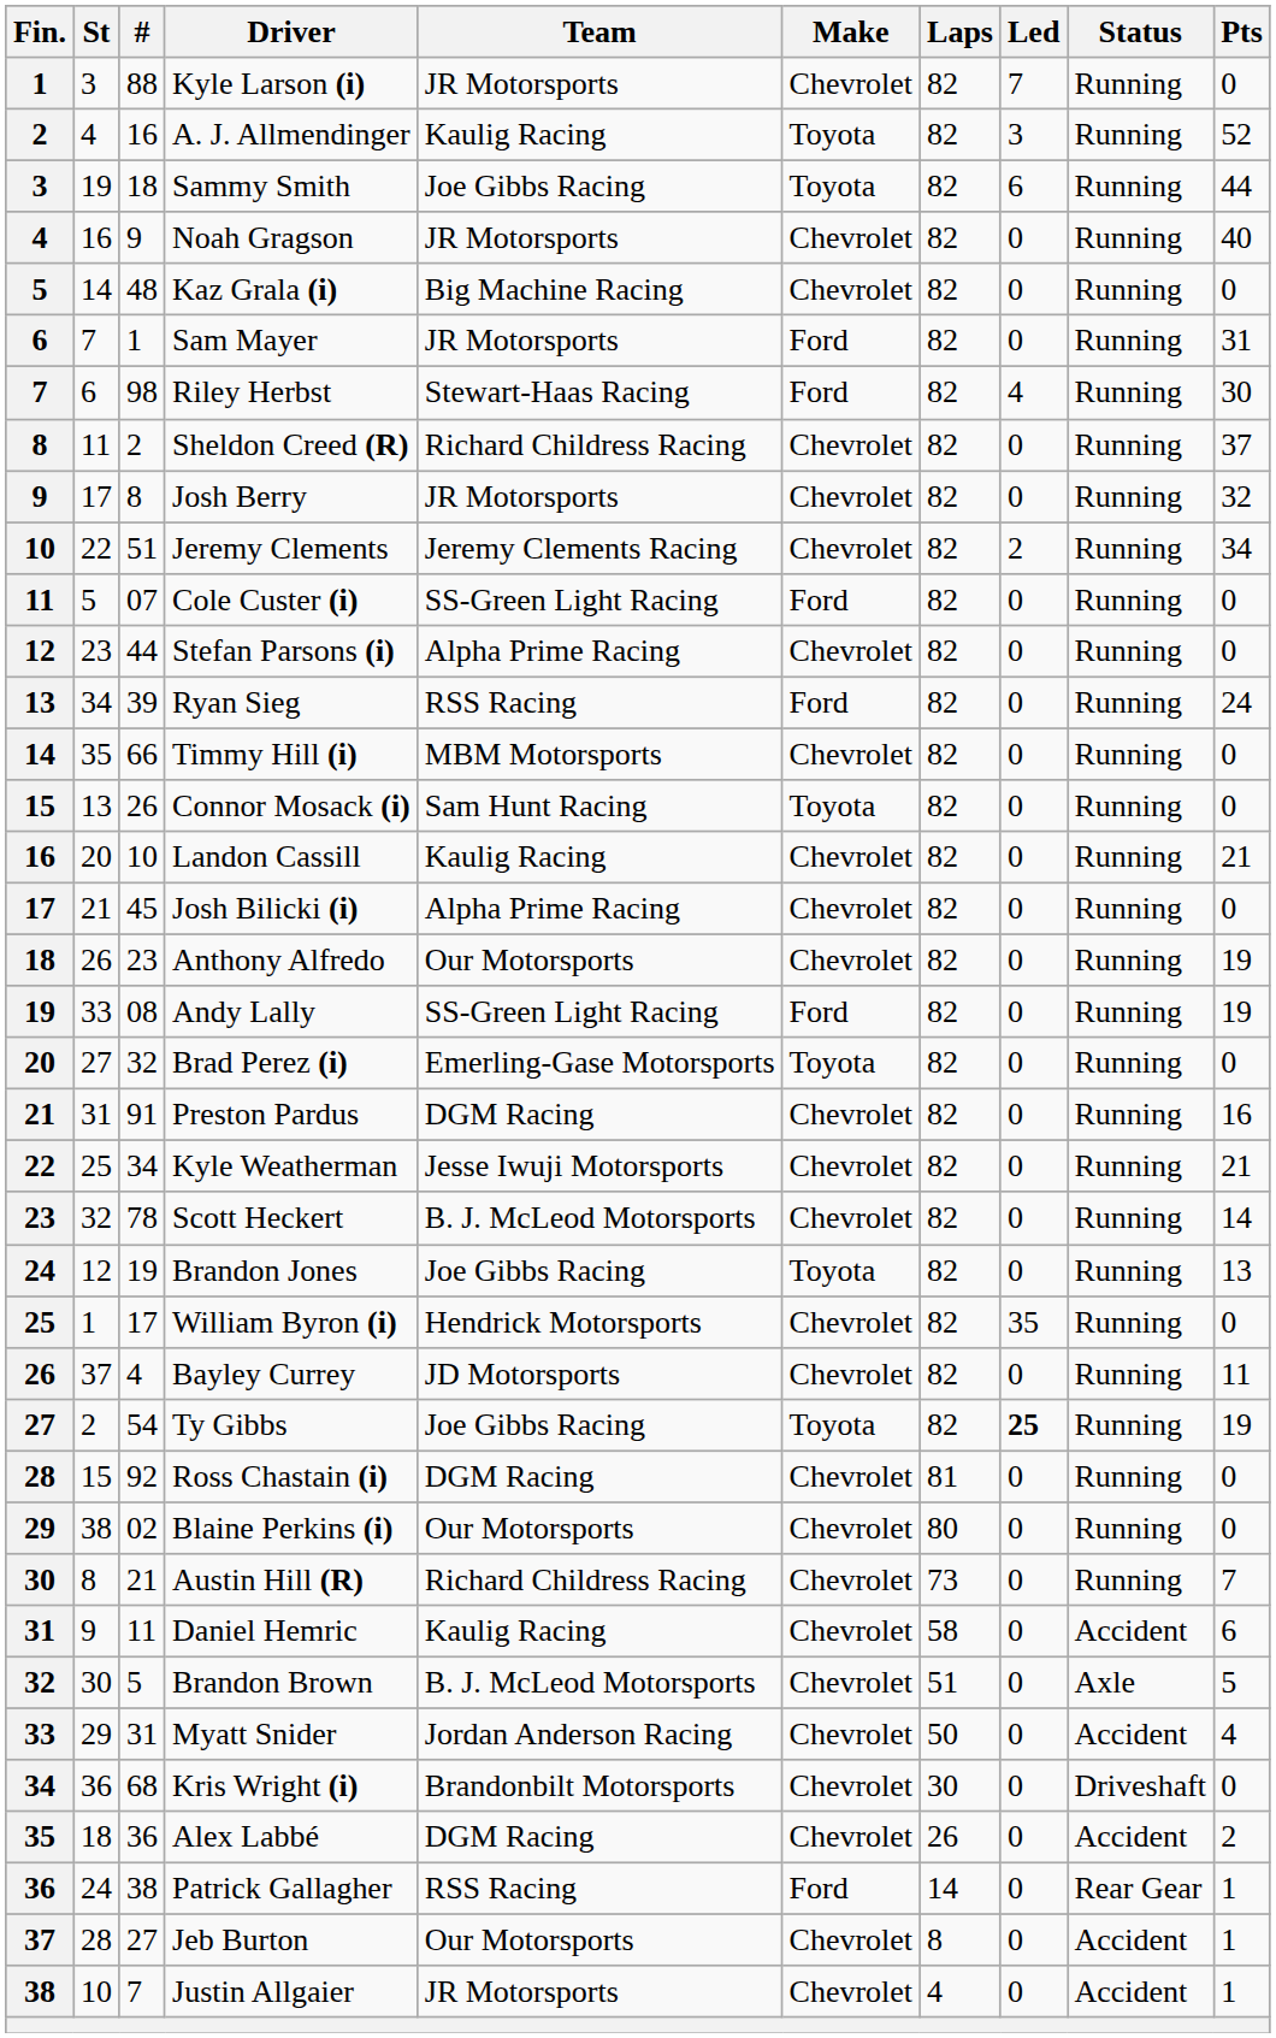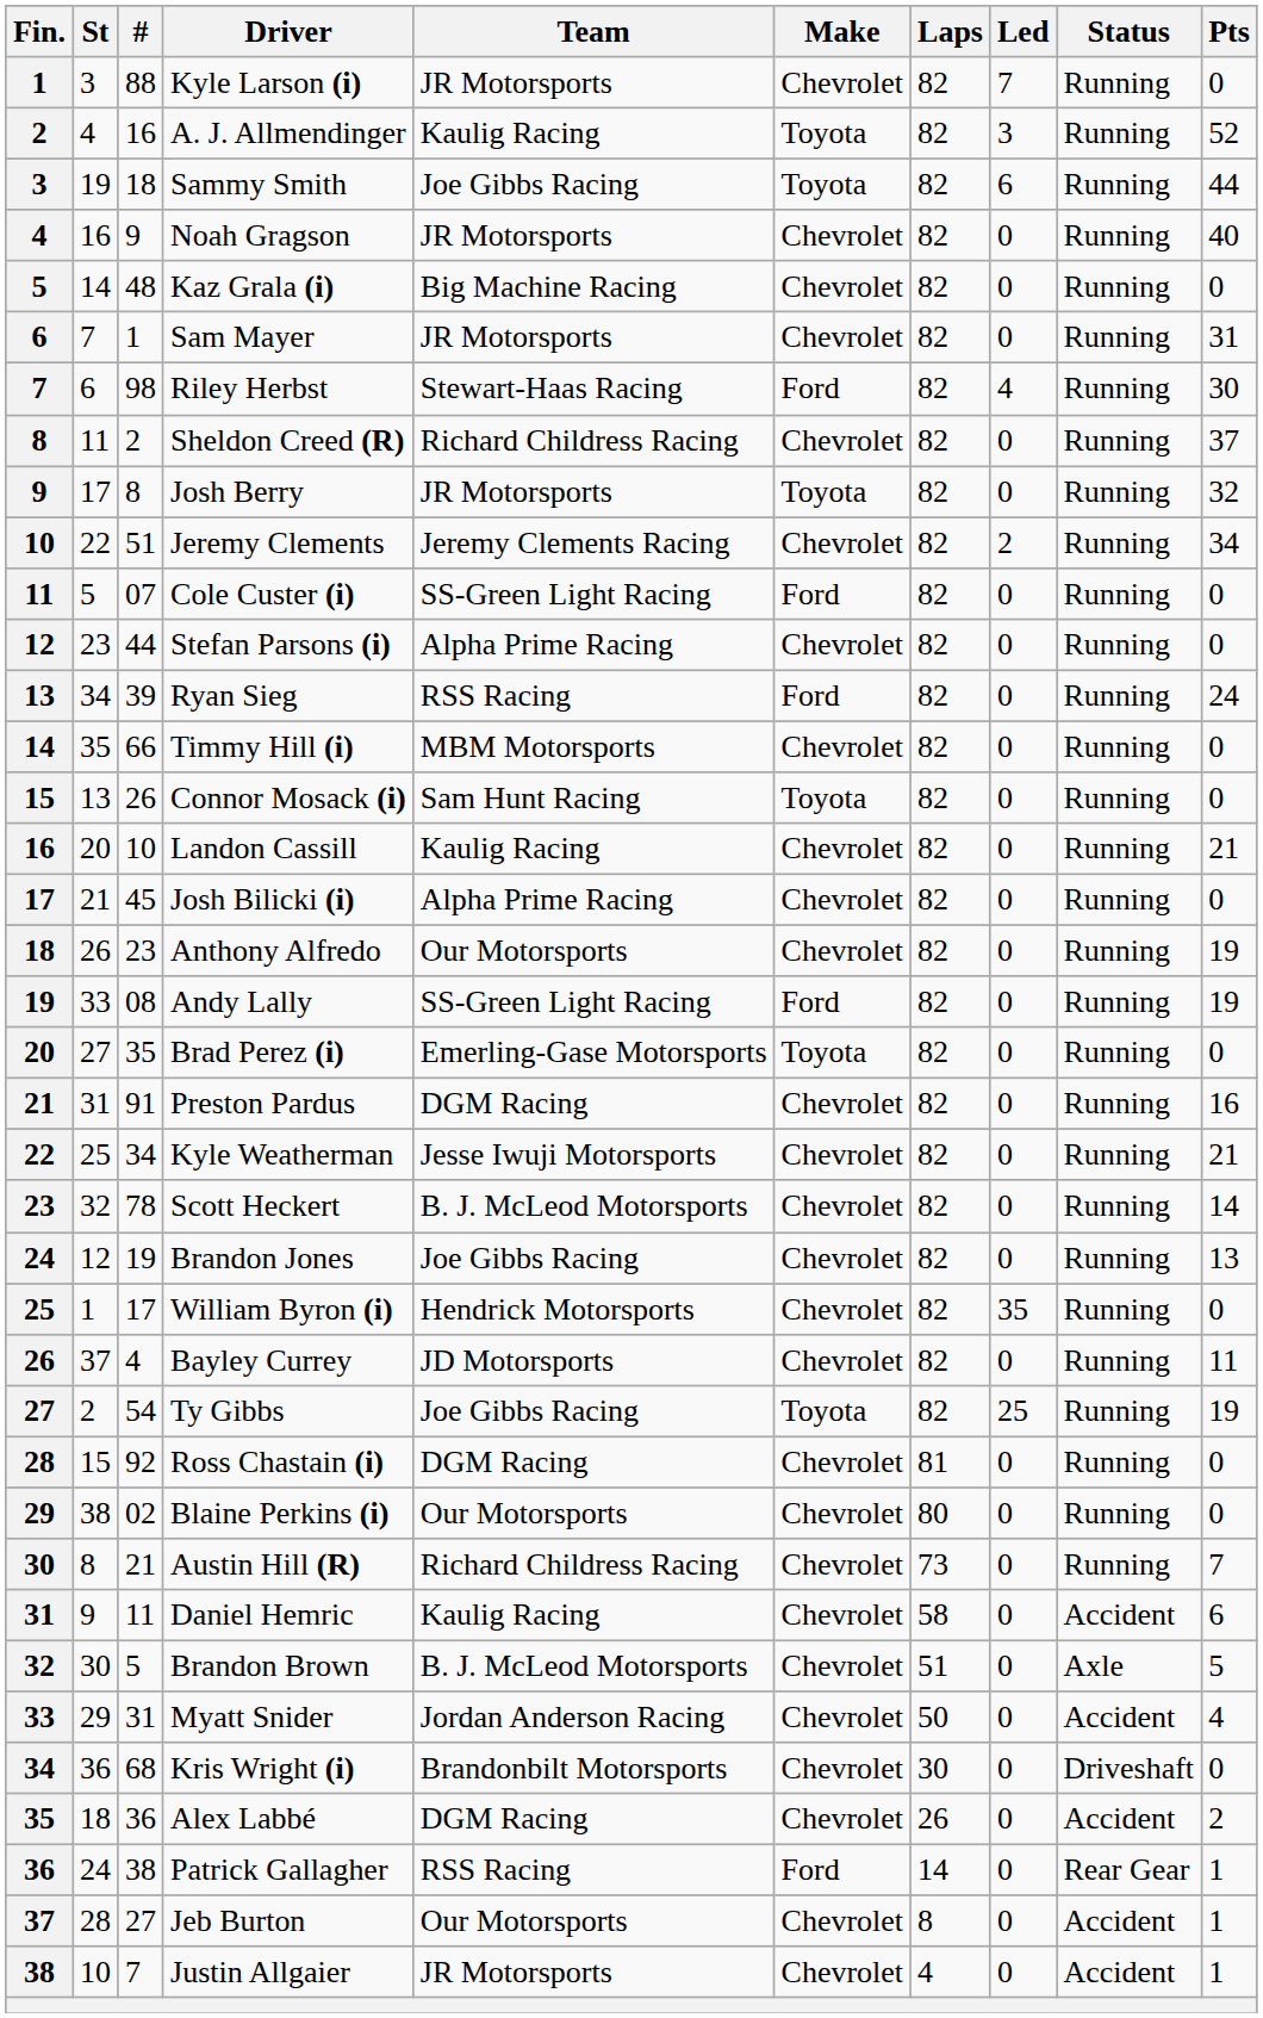 <table class="wikitable" style="font-size:95%">
 <tr>
 <th>Fin.</th>
 <th>St</th>
 <th>#</th>
 <th>Driver</th>
 <th>Team</th>
 <th>Make</th>
 <th>Laps</th>
 <th>Led</th>
 <th>Status</th>
 <th>Pts</th>
 </tr>
 <tr>
 <th>1</th>
 <td>3</td>
 <td>88</td>
 <td>Kyle Larson <strong>(i)</strong></td>
 <td>JR Motorsports</td>
 <td>Chevrolet</td>
 <td>82</td>
 <td>7</td>
 <td>Running</td>
 <td>0</td>
 </tr>
 <tr>
 <th>2</th>
 <td>4</td>
 <td>16</td>
 <td>A. J. Allmendinger</td>
 <td>Kaulig Racing</td>
 <td>Toyota</td>
 <td>82</td>
 <td>3</td>
 <td>Running</td>
 <td>52</td>
 </tr>
 <tr>
 <th>3</th>
 <td>19</td>
 <td>18</td>
 <td>Sammy Smith</td>
 <td>Joe Gibbs Racing</td>
 <td>Toyota</td>
 <td>82</td>
 <td>6</td>
 <td>Running</td>
 <td>44</td>
 </tr>
 <tr>
 <th>4</th>
 <td>16</td>
 <td>9</td>
 <td>Noah Gragson</td>
 <td>JR Motorsports</td>
 <td>Chevrolet</td>
 <td>82</td>
 <td>0</td>
 <td>Running</td>
 <td>40</td>
 </tr>
 <tr>
 <th>5</th>
 <td>14</td>
 <td>48</td>
 <td>Kaz Grala <strong>(i)</strong></td>
 <td>Big Machine Racing</td>
 <td>Chevrolet</td>
 <td>82</td>
 <td>0</td>
 <td>Running</td>
 <td>0</td>
 </tr>
 <tr>
 <th>6</th>
 <td>7</td>
 <td>1</td>
 <td>Sam Mayer</td>
 <td>JR Motorsports</td>
-<td>Ford</td>
+<td>Chevrolet</td>
 <td>82</td>
 <td>0</td>
 <td>Running</td>
 <td>31</td>
 </tr>
 <tr>
 <th>7</th>
 <td>6</td>
 <td>98</td>
 <td>Riley Herbst</td>
 <td>Stewart-Haas Racing</td>
 <td>Ford</td>
 <td>82</td>
 <td>4</td>
 <td>Running</td>
 <td>30</td>
 </tr>
 <tr>
 <th>8</th>
 <td>11</td>
 <td>2</td>
 <td>Sheldon Creed <strong>(R)</strong></td>
 <td>Richard Childress Racing</td>
 <td>Chevrolet</td>
 <td>82</td>
 <td>0</td>
 <td>Running</td>
 <td>37</td>
 </tr>
 <tr>
 <th>9</th>
 <td>17</td>
 <td>8</td>
 <td>Josh Berry</td>
 <td>JR Motorsports</td>
-<td>Chevrolet</td>
+<td>Toyota</td>
 <td>82</td>
 <td>0</td>
 <td>Running</td>
 <td>32</td>
 </tr>
 <tr>
 <th>10</th>
 <td>22</td>
 <td>51</td>
 <td>Jeremy Clements</td>
 <td>Jeremy Clements Racing</td>
 <td>Chevrolet</td>
 <td>82</td>
 <td>2</td>
 <td>Running</td>
 <td>34</td>
 </tr>
 <tr>
 <th>11</th>
 <td>5</td>
 <td>07</td>
 <td>Cole Custer <strong>(i)</strong></td>
 <td>SS-Green Light Racing</td>
 <td>Ford</td>
 <td>82</td>
 <td>0</td>
 <td>Running</td>
 <td>0</td>
 </tr>
 <tr>
 <th>12</th>
 <td>23</td>
 <td>44</td>
 <td>Stefan Parsons <strong>(i)</strong></td>
 <td>Alpha Prime Racing</td>
 <td>Chevrolet</td>
 <td>82</td>
 <td>0</td>
 <td>Running</td>
 <td>0</td>
 </tr>
 <tr>
 <th>13</th>
 <td>34</td>
 <td>39</td>
 <td>Ryan Sieg</td>
 <td>RSS Racing</td>
 <td>Ford</td>
 <td>82</td>
 <td>0</td>
 <td>Running</td>
 <td>24</td>
 </tr>
 <tr>
 <th>14</th>
 <td>35</td>
 <td>66</td>
 <td>Timmy Hill <strong>(i)</strong></td>
 <td>MBM Motorsports</td>
 <td>Chevrolet</td>
 <td>82</td>
 <td>0</td>
 <td>Running</td>
 <td>0</td>
 </tr>
 <tr>
 <th>15</th>
 <td>13</td>
 <td>26</td>
 <td>Connor Mosack <strong>(i)</strong></td>
 <td>Sam Hunt Racing</td>
 <td>Toyota</td>
 <td>82</td>
 <td>0</td>
 <td>Running</td>
 <td>0</td>
 </tr>
 <tr>
 <th>16</th>
 <td>20</td>
 <td>10</td>
 <td>Landon Cassill</td>
 <td>Kaulig Racing</td>
 <td>Chevrolet</td>
 <td>82</td>
 <td>0</td>
 <td>Running</td>
 <td>21</td>
 </tr>
 <tr>
 <th>17</th>
 <td>21</td>
 <td>45</td>
 <td>Josh Bilicki <strong>(i)</strong></td>
 <td>Alpha Prime Racing</td>
 <td>Chevrolet</td>
 <td>82</td>
 <td>0</td>
 <td>Running</td>
 <td>0</td>
 </tr>
 <tr>
 <th>18</th>
 <td>26</td>
 <td>23</td>
 <td>Anthony Alfredo</td>
 <td>Our Motorsports</td>
 <td>Chevrolet</td>
 <td>82</td>
 <td>0</td>
 <td>Running</td>
 <td>19</td>
 </tr>
 <tr>
 <th>19</th>
 <td>33</td>
 <td>08</td>
 <td>Andy Lally</td>
 <td>SS-Green Light Racing</td>
 <td>Ford</td>
 <td>82</td>
 <td>0</td>
 <td>Running</td>
 <td>19</td>
 </tr>
 <tr>
 <th>20</th>
 <td>27</td>
-<td>32</td>
+<td>35</td>
 <td>Brad Perez <strong>(i)</strong></td>
 <td>Emerling-Gase Motorsports</td>
 <td>Toyota</td>
 <td>82</td>
 <td>0</td>
 <td>Running</td>
 <td>0</td>
 </tr>
 <tr>
 <th>21</th>
 <td>31</td>
 <td>91</td>
 <td>Preston Pardus</td>
 <td>DGM Racing</td>
 <td>Chevrolet</td>
 <td>82</td>
 <td>0</td>
 <td>Running</td>
 <td>16</td>
 </tr>
 <tr>
 <th>22</th>
 <td>25</td>
 <td>34</td>
 <td>Kyle Weatherman</td>
 <td>Jesse Iwuji Motorsports</td>
 <td>Chevrolet</td>
 <td>82</td>
 <td>0</td>
 <td>Running</td>
 <td>21</td>
 </tr>
 <tr>
 <th>23</th>
 <td>32</td>
 <td>78</td>
 <td>Scott Heckert</td>
 <td>B. J. McLeod Motorsports</td>
 <td>Chevrolet</td>
 <td>82</td>
 <td>0</td>
 <td>Running</td>
 <td>14</td>
 </tr>
 <tr>
 <th>24</th>
 <td>12</td>
 <td>19</td>
 <td>Brandon Jones</td>
 <td>Joe Gibbs Racing</td>
-<td>Toyota</td>
+<td>Chevrolet</td>
 <td>82</td>
 <td>0</td>
 <td>Running</td>
 <td>13</td>
 </tr>
 <tr>
 <th>25</th>
 <td>1</td>
 <td>17</td>
 <td>William Byron <strong>(i)</strong></td>
 <td>Hendrick Motorsports</td>
 <td>Chevrolet</td>
 <td>82</td>
 <td>35</td>
 <td>Running</td>
 <td>0</td>
 </tr>
 <tr>
 <th>26</th>
 <td>37</td>
 <td>4</td>
 <td>Bayley Currey</td>
 <td>JD Motorsports</td>
 <td>Chevrolet</td>
 <td>82</td>
 <td>0</td>
 <td>Running</td>
 <td>11</td>
 </tr>
 <tr>
 <th>27</th>
 <td>2</td>
 <td>54</td>
 <td>Ty Gibbs</td>
 <td>Joe Gibbs Racing</td>
 <td>Toyota</td>
 <td>82</td>
-<td><strong>25</strong></td>
+<td>25</td>
 <td>Running</td>
 <td>19</td>
 </tr>
 <tr>
 <th>28</th>
 <td>15</td>
 <td>92</td>
 <td>Ross Chastain <strong>(i)</strong></td>
 <td>DGM Racing</td>
 <td>Chevrolet</td>
 <td>81</td>
 <td>0</td>
 <td>Running</td>
 <td>0</td>
 </tr>
 <tr>
 <th>29</th>
 <td>38</td>
 <td>02</td>
 <td>Blaine Perkins <strong>(i)</strong></td>
 <td>Our Motorsports</td>
 <td>Chevrolet</td>
 <td>80</td>
 <td>0</td>
 <td>Running</td>
 <td>0</td>
 </tr>
 <tr>
 <th>30</th>
 <td>8</td>
 <td>21</td>
 <td>Austin Hill <strong>(R)</strong></td>
 <td>Richard Childress Racing</td>
 <td>Chevrolet</td>
 <td>73</td>
 <td>0</td>
 <td>Running</td>
 <td>7</td>
 </tr>
 <tr>
 <th>31</th>
 <td>9</td>
 <td>11</td>
 <td>Daniel Hemric</td>
 <td>Kaulig Racing</td>
 <td>Chevrolet</td>
 <td>58</td>
 <td>0</td>
 <td>Accident</td>
 <td>6</td>
 </tr>
 <tr>
 <th>32</th>
 <td>30</td>
 <td>5</td>
 <td>Brandon Brown</td>
 <td>B. J. McLeod Motorsports</td>
 <td>Chevrolet</td>
 <td>51</td>
 <td>0</td>
 <td>Axle</td>
 <td>5</td>
 </tr>
 <tr>
 <th>33</th>
 <td>29</td>
 <td>31</td>
 <td>Myatt Snider</td>
 <td>Jordan Anderson Racing</td>
 <td>Chevrolet</td>
 <td>50</td>
 <td>0</td>
 <td>Accident</td>
 <td>4</td>
 </tr>
 <tr>
 <th>34</th>
 <td>36</td>
 <td>68</td>
 <td>Kris Wright <strong>(i)</strong></td>
 <td>Brandonbilt Motorsports</td>
 <td>Chevrolet</td>
 <td>30</td>
 <td>0</td>
 <td>Driveshaft</td>
 <td>0</td>
 </tr>
 <tr>
 <th>35</th>
 <td>18</td>
 <td>36</td>
 <td>Alex Labbé</td>
 <td>DGM Racing</td>
 <td>Chevrolet</td>
 <td>26</td>
 <td>0</td>
 <td>Accident</td>
 <td>2</td>
 </tr>
 <tr>
 <th>36</th>
 <td>24</td>
 <td>38</td>
 <td>Patrick Gallagher</td>
 <td>RSS Racing</td>
 <td>Ford</td>
 <td>14</td>
 <td>0</td>
 <td>Rear Gear</td>
 <td>1</td>
 </tr>
 <tr>
 <th>37</th>
 <td>28</td>
 <td>27</td>
 <td>Jeb Burton</td>
 <td>Our Motorsports</td>
 <td>Chevrolet</td>
 <td>8</td>
 <td>0</td>
 <td>Accident</td>
 <td>1</td>
 </tr>
 <tr>
 <th>38</th>
 <td>10</td>
 <td>7</td>
 <td>Justin Allgaier</td>
 <td>JR Motorsports</td>
 <td>Chevrolet</td>
 <td>4</td>
 <td>0</td>
 <td>Accident</td>
 <td>1</td>
 </tr>
 <tr>
 <th colspan="10"></th>
 </tr>
 </table>
